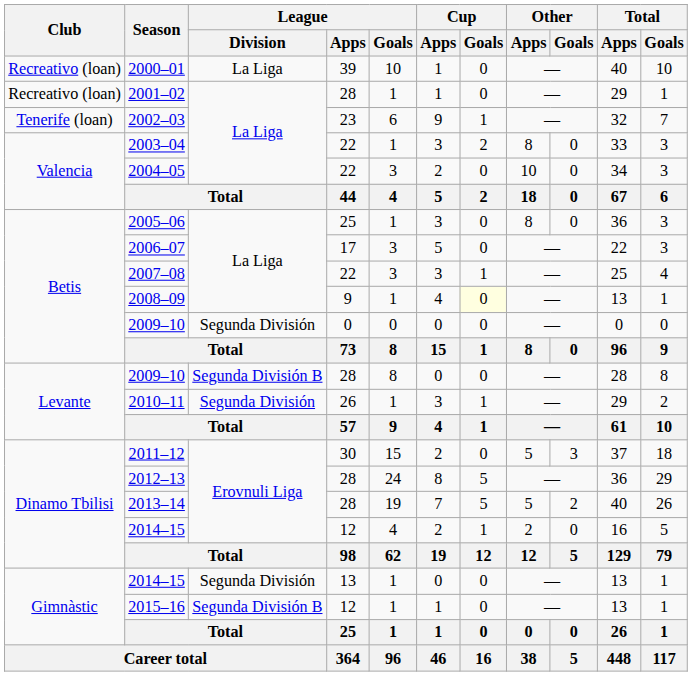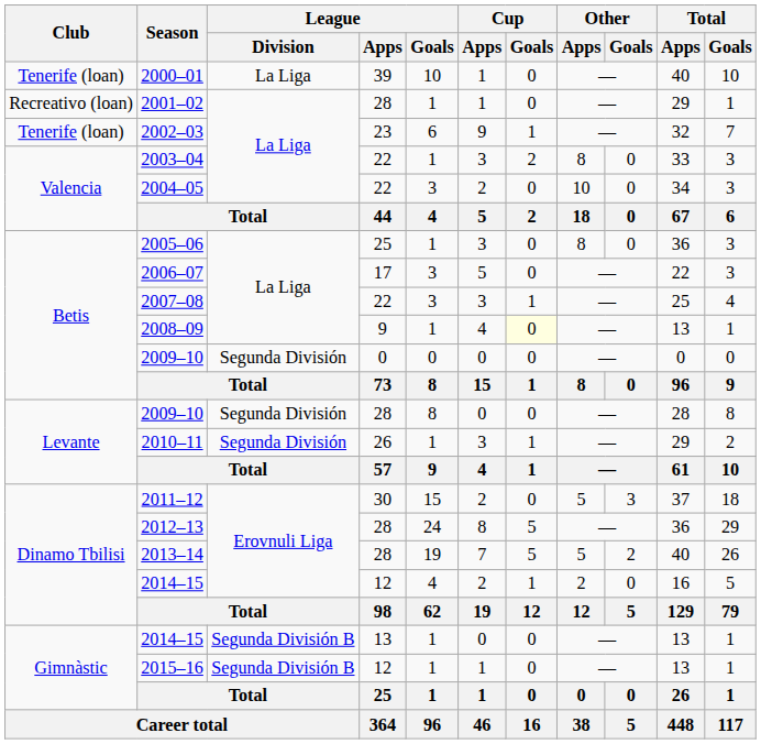 <table class="wikitable" style="text-align:center">
 <tr>
 <th rowspan="2">Club</th>
 <th rowspan="2">Season</th>
 <th colspan="3">League</th>
 <th colspan="2">Cup</th>
 <th colspan="2">Other</th>
 <th colspan="2">Total</th>
 </tr>
 <tr>
 <th>Division</th>
 <th>Apps</th>
 <th>Goals</th>
 <th>Apps</th>
 <th>Goals</th>
 <th>Apps</th>
 <th>Goals</th>
 <th>Apps</th>
 <th>Goals</th>
 </tr>
 <tr>
-<td><a href='#'>Recreativo</a> (loan)</td>
+<td><a href='#'>Tenerife</a> (loan)</td>
 <td><a href='#'>2000–01</a></td>
 <td>La Liga</td>
 <td>39</td>
 <td>10</td>
 <td>1</td>
 <td>0</td>
 <td colspan="2">—</td>
 <td>40</td>
 <td>10</td>
 </tr>
 <tr>
 <td>Recreativo (loan)</td>
 <td><a href='#'>2001–02</a></td>
 <td rowspan="4"><a href='#'>La Liga</a></td>
 <td>28</td>
 <td>1</td>
 <td>1</td>
 <td>0</td>
 <td colspan="2">—</td>
 <td>29</td>
 <td>1</td>
 </tr>
 <tr>
 <td><a href='#'>Tenerife</a> (loan)</td>
 <td><a href='#'>2002–03</a></td>
 <td>23</td>
 <td>6</td>
 <td>9</td>
 <td>1</td>
 <td colspan="2">—</td>
 <td>32</td>
 <td>7</td>
 </tr>
 <tr>
 <td rowspan="3"><a href='#'>Valencia</a></td>
 <td><a href='#'>2003–04</a></td>
 <td>22</td>
 <td>1</td>
 <td>3</td>
 <td>2</td>
 <td>8</td>
 <td>0</td>
 <td>33</td>
 <td>3</td>
 </tr>
 <tr>
 <td><a href='#'>2004–05</a></td>
 <td>22</td>
 <td>3</td>
 <td>2</td>
 <td>0</td>
 <td>10</td>
 <td>0</td>
 <td>34</td>
 <td>3</td>
 </tr>
 <tr>
 <th colspan="2">Total</th>
 <th>44</th>
 <th>4</th>
 <th>5</th>
 <th>2</th>
 <th>18</th>
 <th>0</th>
 <th>67</th>
 <th>6</th>
 </tr>
 <tr>
 <td rowspan="6"><a href='#'>Betis</a></td>
 <td><a href='#'>2005–06</a></td>
 <td rowspan="4">La Liga</td>
 <td>25</td>
 <td>1</td>
 <td>3</td>
 <td>0</td>
 <td>8</td>
 <td>0</td>
 <td>36</td>
 <td>3</td>
 </tr>
 <tr>
 <td><a href='#'>2006–07</a></td>
 <td>17</td>
 <td>3</td>
 <td>5</td>
 <td>0</td>
 <td colspan="2">—</td>
 <td>22</td>
 <td>3</td>
 </tr>
 <tr>
 <td><a href='#'>2007–08</a></td>
 <td>22</td>
 <td>3</td>
 <td>3</td>
 <td>1</td>
 <td colspan="2">—</td>
 <td>25</td>
 <td>4</td>
 </tr>
 <tr>
 <td><a href='#'>2008–09</a></td>
 <td>9</td>
 <td>1</td>
 <td>4</td>
 <td style="background: lightyellow;">0</td>
 <td colspan="2">—</td>
 <td>13</td>
 <td>1</td>
 </tr>
 <tr>
 <td><a href='#'>2009–10</a></td>
 <td>Segunda División</td>
 <td>0</td>
 <td>0</td>
 <td>0</td>
 <td>0</td>
 <td colspan="2">—</td>
 <td>0</td>
 <td>0</td>
 </tr>
 <tr>
 <th colspan="2">Total</th>
 <th>73</th>
 <th>8</th>
 <th>15</th>
 <th>1</th>
 <th>8</th>
 <th>0</th>
 <th>96</th>
 <th>9</th>
 </tr>
 <tr>
 <td rowspan="3"><a href='#'>Levante</a></td>
 <td><a href='#'>2009–10</a></td>
-<td><a href='#'>Segunda División B</a></td>
+<td>Segunda División</td>
 <td>28</td>
 <td>8</td>
 <td>0</td>
 <td>0</td>
 <td colspan="2">—</td>
 <td>28</td>
 <td>8</td>
 </tr>
 <tr>
 <td><a href='#'>2010–11</a></td>
 <td><a href='#'>Segunda División</a></td>
 <td>26</td>
 <td>1</td>
 <td>3</td>
 <td>1</td>
 <td colspan="2">—</td>
 <td>29</td>
 <td>2</td>
 </tr>
 <tr>
 <th colspan="2">Total</th>
 <th>57</th>
 <th>9</th>
 <th>4</th>
 <th>1</th>
 <th colspan="2">—</th>
 <th>61</th>
 <th>10</th>
 </tr>
 <tr>
 <td rowspan="5"><a href='#'>Dinamo Tbilisi</a></td>
 <td><a href='#'>2011–12</a></td>
 <td rowspan="4"><a href='#'>Erovnuli Liga</a></td>
 <td>30</td>
 <td>15</td>
 <td>2</td>
 <td>0</td>
 <td>5</td>
 <td>3</td>
 <td>37</td>
 <td>18</td>
 </tr>
 <tr>
 <td><a href='#'>2012–13</a></td>
 <td>28</td>
 <td>24</td>
 <td>8</td>
 <td>5</td>
 <td colspan="2">—</td>
 <td>36</td>
 <td>29</td>
 </tr>
 <tr>
 <td><a href='#'>2013–14</a></td>
 <td>28</td>
 <td>19</td>
 <td>7</td>
 <td>5</td>
 <td>5</td>
 <td>2</td>
 <td>40</td>
 <td>26</td>
 </tr>
 <tr>
 <td><a href='#'>2014–15</a></td>
 <td>12</td>
 <td>4</td>
 <td>2</td>
 <td>1</td>
 <td>2</td>
 <td>0</td>
 <td>16</td>
 <td>5</td>
 </tr>
 <tr>
 <th colspan="2">Total</th>
 <th>98</th>
 <th>62</th>
 <th>19</th>
 <th>12</th>
 <th>12</th>
 <th>5</th>
 <th>129</th>
 <th>79</th>
 </tr>
 <tr>
 <td rowspan="3"><a href='#'>Gimnàstic</a></td>
 <td><a href='#'>2014–15</a></td>
-<td>Segunda División</td>
+<td><a href='#'>Segunda División B</a></td>
 <td>13</td>
 <td>1</td>
 <td>0</td>
 <td>0</td>
 <td colspan="2">—</td>
 <td>13</td>
 <td>1</td>
 </tr>
 <tr>
 <td><a href='#'>2015–16</a></td>
 <td><a href='#'>Segunda División B</a></td>
 <td>12</td>
 <td>1</td>
 <td>1</td>
 <td>0</td>
 <td colspan="2">—</td>
 <td>13</td>
 <td>1</td>
 </tr>
 <tr>
 <th colspan="2">Total</th>
 <th>25</th>
 <th>1</th>
 <th>1</th>
 <th>0</th>
 <th>0</th>
 <th>0</th>
 <th>26</th>
 <th>1</th>
 </tr>
 <tr>
 <th colspan="3">Career total</th>
 <th>364</th>
 <th>96</th>
 <th>46</th>
 <th>16</th>
 <th>38</th>
 <th>5</th>
 <th>448</th>
 <th>117</th>
 </tr>
 </table>
